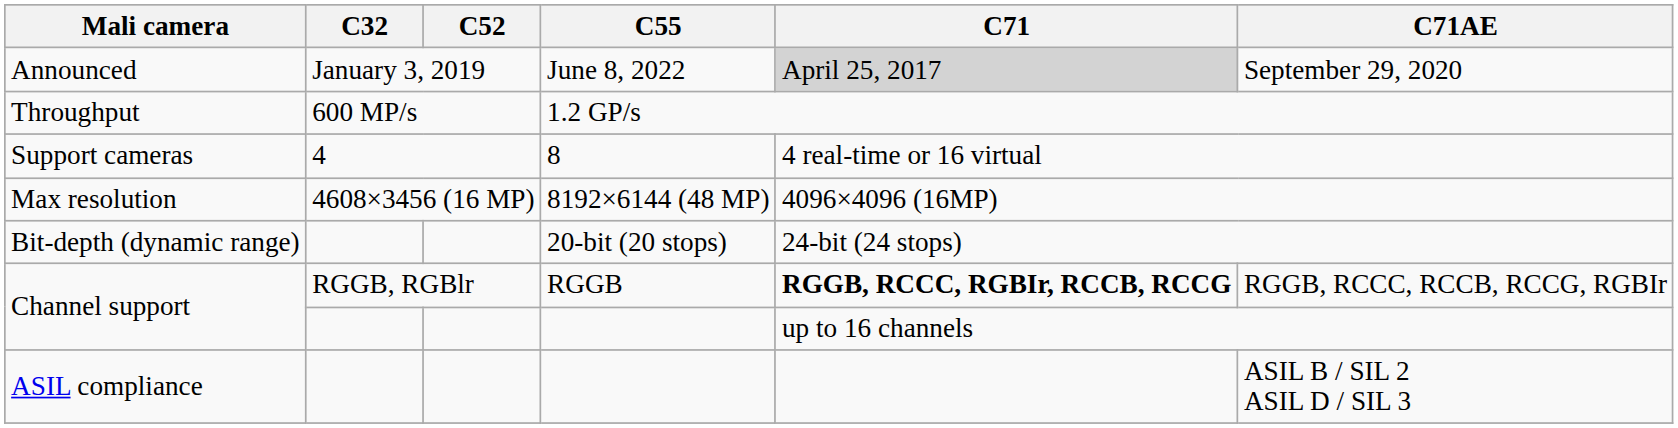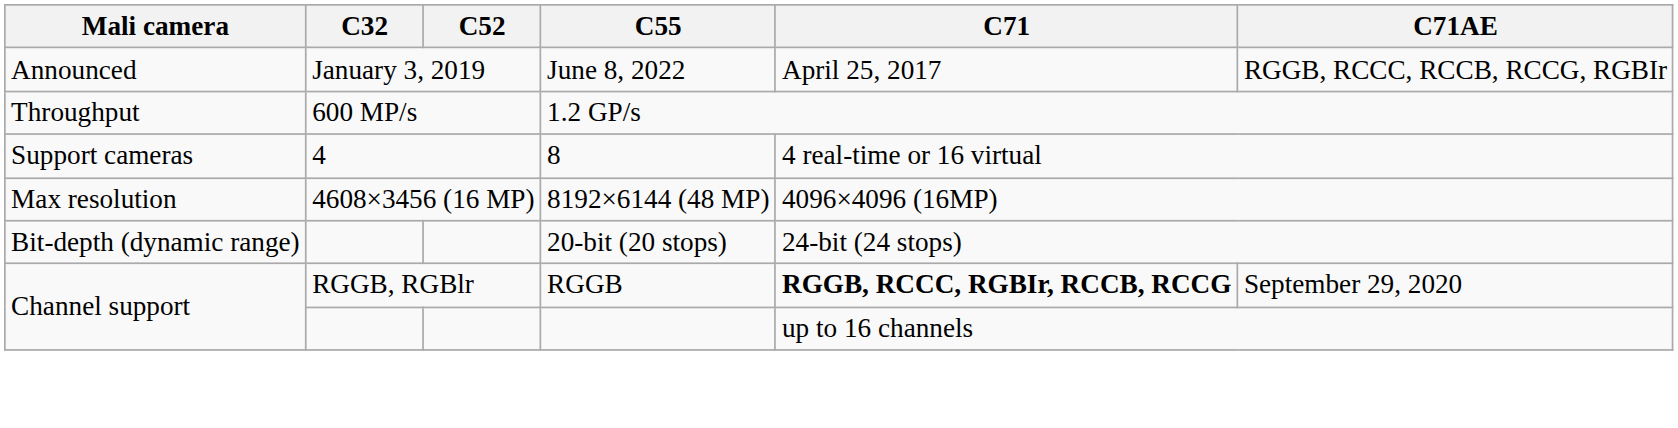 <table class="wikitable sticky-header">
 <tr>
 <th>Mali camera</th>
 <th>C32</th>
 <th>C52</th>
 <th>C55</th>
 <th>C71</th>
 <th>C71AE</th>
 </tr>
 <tr>
 <td>Announced</td>
 <td colspan="2">January 3, 2019</td>
 <td>June 8, 2022</td>
-<td style="background: lightgrey;">April 25, 2017</td>
-<td>September 29, 2020</td>
+<td>April 25, 2017</td>
+<td>RGGB, RCCC, RCCB, RCCG, RGBIr</td>
 </tr>
 <tr>
 <td>Throughput</td>
 <td colspan="2">600 MP/s</td>
 <td colspan="3">1.2 GP/s</td>
 </tr>
 <tr>
 <td>Support cameras</td>
 <td colspan="2">4</td>
 <td>8</td>
 <td colspan="2">4 real-time or 16 virtual</td>
 </tr>
 <tr>
 <td>Max resolution</td>
 <td colspan="2">4608×3456 (16 MP)</td>
 <td>8192×6144 (48 MP)</td>
 <td colspan="2">4096×4096 (16MP)</td>
 </tr>
 <tr>
 <td>Bit-depth (dynamic range)</td>
 <td></td>
 <td></td>
 <td>20-bit (20 stops)</td>
 <td colspan="2">24-bit (24 stops)</td>
 </tr>
 <tr>
 <td rowspan="2">Channel support</td>
 <td colspan="2">RGGB, RGBlr</td>
 <td>RGGB</td>
 <td><strong>RGGB, RCCC, RGBIr, RCCB, RCCG</strong></td>
-<td>RGGB, RCCC, RCCB, RCCG, RGBIr</td>
+<td>September 29, 2020</td>
 </tr>
 <tr>
 <td></td>
 <td></td>
 <td></td>
 <td colspan="2">up to 16 channels</td>
 </tr>
-<tr>
-<td><a href='#'>ASIL</a> compliance</td>
-<td></td>
-<td></td>
-<td></td>
-<td></td>
-<td>ASIL B / SIL 2<br>ASIL D / SIL 3</td>
-</tr>
 </table>
